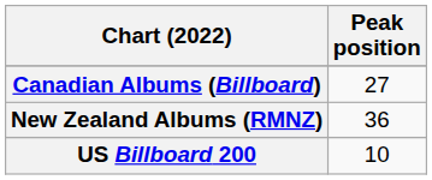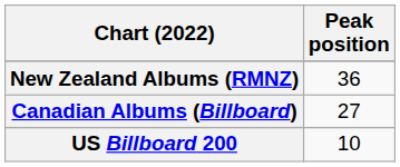 <table class="wikitable sortable plainrowheaders" style="text-align:center">
 <tr>
 <th scope="col">Chart (2022)</th>
 <th scope="col">Peak<br>position</th>
 </tr>
 <tr>
 </tr>
 <tr>
+<th scope="row">New Zealand Albums (<a href='#'>RMNZ</a>)</th>
+<td>36</td>
+</tr>
+<tr>
 <th scope="row"><a href='#'>Canadian Albums</a> (<em><a href='#'>Billboard</a></em>)</th>
 <td>27</td>
-</tr>
-<tr>
-<th scope="row">New Zealand Albums (<a href='#'>RMNZ</a>)</th>
-<td>36</td>
 </tr>
 <tr>
 </tr>
 <tr>
 <th scope="row">US <a href='#'><em>Billboard</em> 200</a></th>
 <td>10</td>
 </tr>
 </table>
